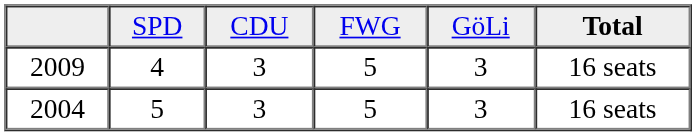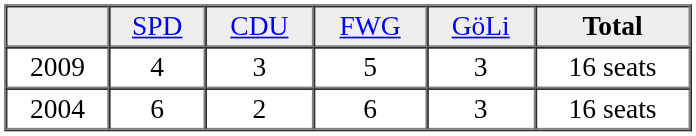 <table border="1" cellpadding="2" cellspacing="0" width="400">
 <tr bgcolor="#eeeeee" align="center">
 <td> </td>
 <td><a href='#'>SPD</a></td>
 <td><a href='#'>CDU</a></td>
 <td><a href='#'>FWG</a></td>
 <td><a href='#'>GöLi</a></td>
 <td><strong>Total</strong></td>
 </tr>
 <tr align="center">
 <td>2009</td>
 <td>4</td>
 <td>3</td>
 <td>5</td>
 <td>3</td>
 <td>16 seats</td>
 </tr>
 <tr align="center">
 <td>2004</td>
-<td>5</td>
-<td>3</td>
-<td>5</td>
+<td>6</td>
+<td>2</td>
+<td>6</td>
 <td>3</td>
 <td>16 seats</td>
 </tr>
 </table>
